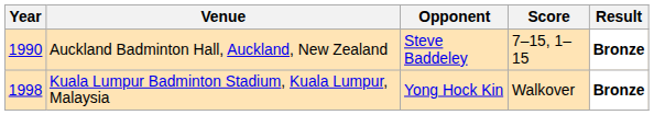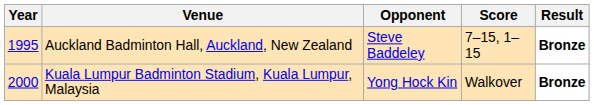 <table class="sortable wikitable" style="font-size: 90%;">
 <tr>
 <th>Year</th>
 <th>Venue</th>
 <th>Opponent</th>
 <th>Score</th>
 <th>Result</th>
 </tr>
 <tr style="background:#FFE4B5">
-<td align="center"><a href='#'>1990</a></td>
+<td align="center"><a href='#'>1995</a></td>
 <td align="left">Auckland Badminton Hall, <a href='#'>Auckland</a>, New Zealand</td>
 <td align="left"> <a href='#'>Steve Baddeley</a></td>
 <td align="left">7–15, 1–15</td>
 <td style="text-align:left; background:white"> <strong>Bronze</strong></td>
 </tr>
 <tr style="background:#FFE4B5">
-<td align="center"><a href='#'>1998</a></td>
+<td align="center"><a href='#'>2000</a></td>
 <td align="left"><a href='#'>Kuala Lumpur Badminton Stadium</a>, <a href='#'>Kuala Lumpur</a>, Malaysia</td>
 <td align="left"> <a href='#'>Yong Hock Kin</a></td>
 <td align="left">Walkover</td>
 <td style="text-align:left; background:white"> <strong>Bronze</strong></td>
 </tr>
 </table>
